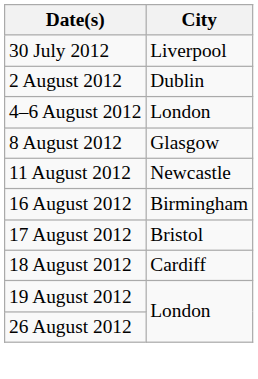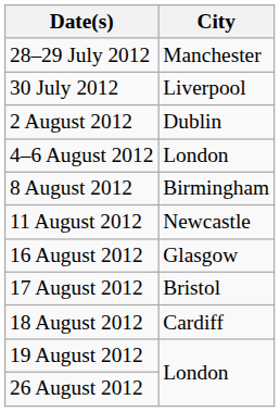 <table class="wikitable plainrowheaders">
 <tr>
 <th>Date(s)</th>
 <th>City</th>
+</tr>
+<tr>
+<td>28–29 July 2012</td>
+<td>Manchester</td>
 </tr>
 <tr>
 <td>30 July 2012</td>
 <td>Liverpool</td>
 </tr>
 <tr>
 <td>2 August 2012</td>
 <td>Dublin</td>
 </tr>
 <tr>
 <td>4–6 August 2012</td>
 <td>London</td>
 </tr>
 <tr>
 <td>8 August 2012</td>
-<td>Glasgow</td>
+<td>Birmingham</td>
 </tr>
 <tr>
 <td>11 August 2012</td>
 <td>Newcastle</td>
 </tr>
 <tr>
 <td>16 August 2012</td>
-<td>Birmingham</td>
+<td>Glasgow</td>
 </tr>
 <tr>
 <td>17 August 2012</td>
 <td>Bristol</td>
 </tr>
 <tr>
 <td>18 August 2012</td>
 <td>Cardiff</td>
 </tr>
 <tr>
 <td>19 August 2012</td>
 <td rowspan=2>London</td>
 </tr>
 <tr>
 <td>26 August 2012</td>
 </tr>
 </table>
